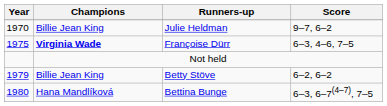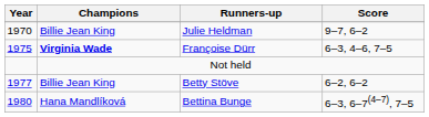 <table class="wikitable">
 <tr>
 <th style="width:40px">Year</th>
 <th style="width:200px">Champions</th>
 <th style="width:200px">Runners-up</th>
 <th style="width:140px" class="unsortable">Score</th>
 </tr>
 <tr>
 </tr>
 <tr>
 <td>1970</td>
 <td> <a href='#'>Billie Jean King</a></td>
 <td> <a href='#'>Julie Heldman</a></td>
 <td>9–7, 6–2</td>
 </tr>
 <tr>
 <td><a href='#'>1975</a></td>
 <td><strong> <a href='#'>Virginia Wade</a></strong></td>
 <td> <a href='#'>Françoise Dürr</a></td>
 <td>6–3, 4–6, 7–5</td>
 </tr>
 <tr>
 <td></td>
 <td colspan=3 align=center>Not held</td>
 </tr>
 <tr>
-<td><a href='#'>1979</a></td>
+<td><a href='#'>1977</a></td>
 <td> <a href='#'>Billie Jean King</a></td>
 <td> <a href='#'>Betty Stöve</a></td>
 <td>6–2, 6–2</td>
 </tr>
 <tr>
 <td><a href='#'>1980</a></td>
 <td> <a href='#'>Hana Mandlíková</a></td>
 <td> <a href='#'>Bettina Bunge</a></td>
 <td>6–3, 6–7<sup>(4–7)</sup>, 7–5</td>
 </tr>
 </table>
